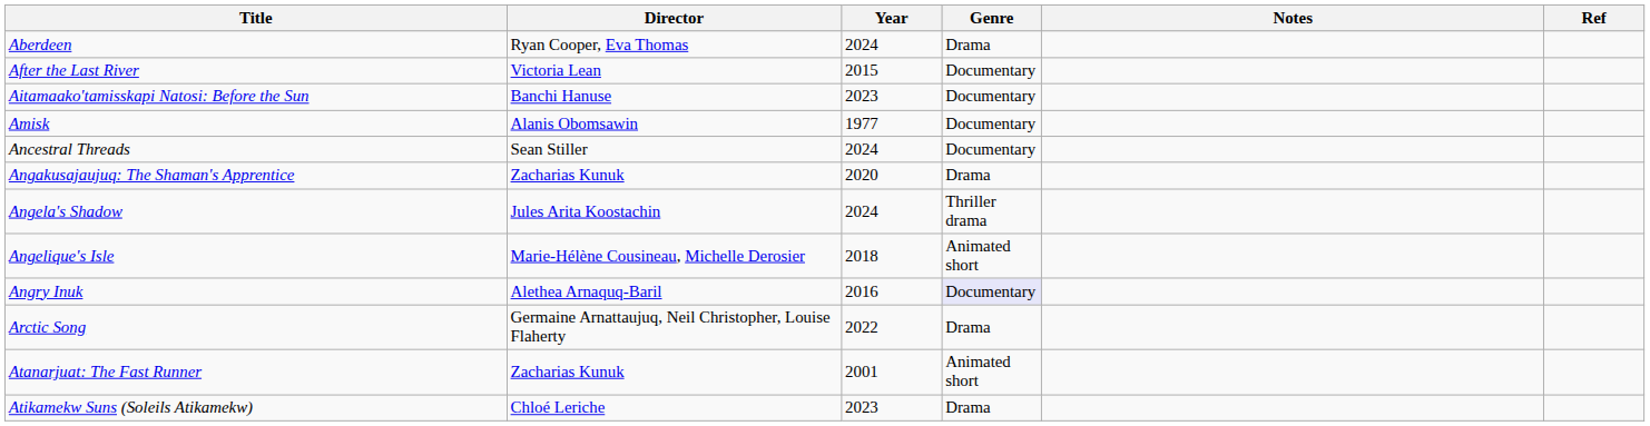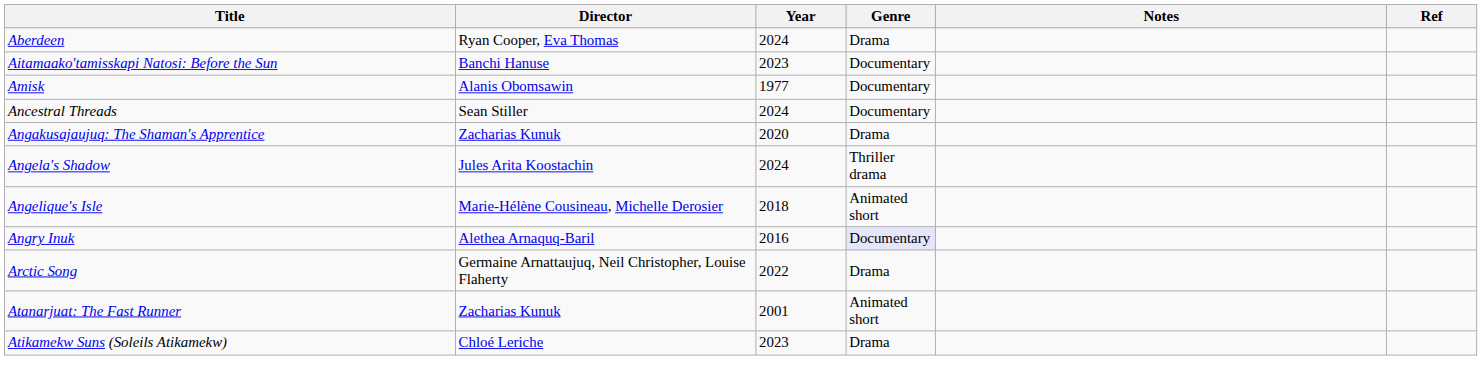 <table class="wikitable sortable" style="width:100%;">
 <tr style="background:#bebebe;">
 <th style="width:30%;">Title</th>
 <th style="width:20%;">Director</th>
 <th style="width:6%;">Year</th>
 <th style="width:6%;">Genre</th>
 <th style="width:30%;">Notes</th>
 <th style="width:6%;">Ref</th>
 </tr>
 <tr>
 <td><em><a href='#'>Aberdeen</a></em></td>
 <td>Ryan Cooper, <a href='#'>Eva Thomas</a></td>
 <td>2024</td>
 <td>Drama</td>
-<td></td>
-<td></td>
-</tr>
-<tr>
-<td><em><a href='#'>After the Last River</a></em></td>
-<td><a href='#'>Victoria Lean</a></td>
-<td>2015</td>
-<td>Documentary</td>
 <td></td>
 <td></td>
 </tr>
 <tr>
 <td><em><a href='#'>Aitamaako'tamisskapi Natosi: Before the Sun</a></em></td>
 <td><a href='#'>Banchi Hanuse</a></td>
 <td>2023</td>
 <td>Documentary</td>
 <td></td>
 <td></td>
 </tr>
 <tr>
 <td><em><a href='#'>Amisk</a></em></td>
 <td><a href='#'>Alanis Obomsawin</a></td>
 <td>1977</td>
 <td>Documentary</td>
 <td></td>
 <td></td>
 </tr>
 <tr>
 <td><em>Ancestral Threads</em></td>
 <td>Sean Stiller</td>
 <td>2024</td>
 <td>Documentary</td>
 <td></td>
 <td></td>
 </tr>
 <tr>
 <td><em><a href='#'>Angakusajaujuq: The Shaman's Apprentice</a></em></td>
 <td><a href='#'>Zacharias Kunuk</a></td>
 <td>2020</td>
 <td>Drama</td>
 <td></td>
 <td></td>
 </tr>
 <tr>
 <td><em><a href='#'>Angela's Shadow</a></em></td>
 <td><a href='#'>Jules Arita Koostachin</a></td>
 <td>2024</td>
 <td>Thriller drama</td>
 <td></td>
 <td></td>
 </tr>
 <tr>
 <td><em><a href='#'>Angelique's Isle</a></em></td>
 <td><a href='#'>Marie-Hélène Cousineau</a>, <a href='#'>Michelle Derosier</a></td>
 <td>2018</td>
 <td>Animated short</td>
 <td></td>
 <td></td>
 </tr>
 <tr>
 <td><em><a href='#'>Angry Inuk</a></em></td>
 <td><a href='#'>Alethea Arnaquq-Baril</a></td>
 <td>2016</td>
 <td style="background: lavender;">Documentary</td>
 <td></td>
 <td></td>
 </tr>
 <tr>
 <td><em><a href='#'>Arctic Song</a></em></td>
 <td>Germaine Arnattaujuq, Neil Christopher, Louise Flaherty</td>
 <td>2022</td>
 <td>Drama</td>
 <td></td>
 <td></td>
 </tr>
 <tr>
 <td><em><a href='#'>Atanarjuat: The Fast Runner</a></em></td>
 <td><a href='#'>Zacharias Kunuk</a></td>
 <td>2001</td>
 <td>Animated short</td>
 <td></td>
 <td></td>
 </tr>
 <tr>
 <td><em><a href='#'>Atikamekw Suns</a> (Soleils Atikamekw)</em></td>
 <td><a href='#'>Chloé Leriche</a></td>
 <td>2023</td>
 <td>Drama</td>
 <td></td>
 <td></td>
 </tr>
 </table>
